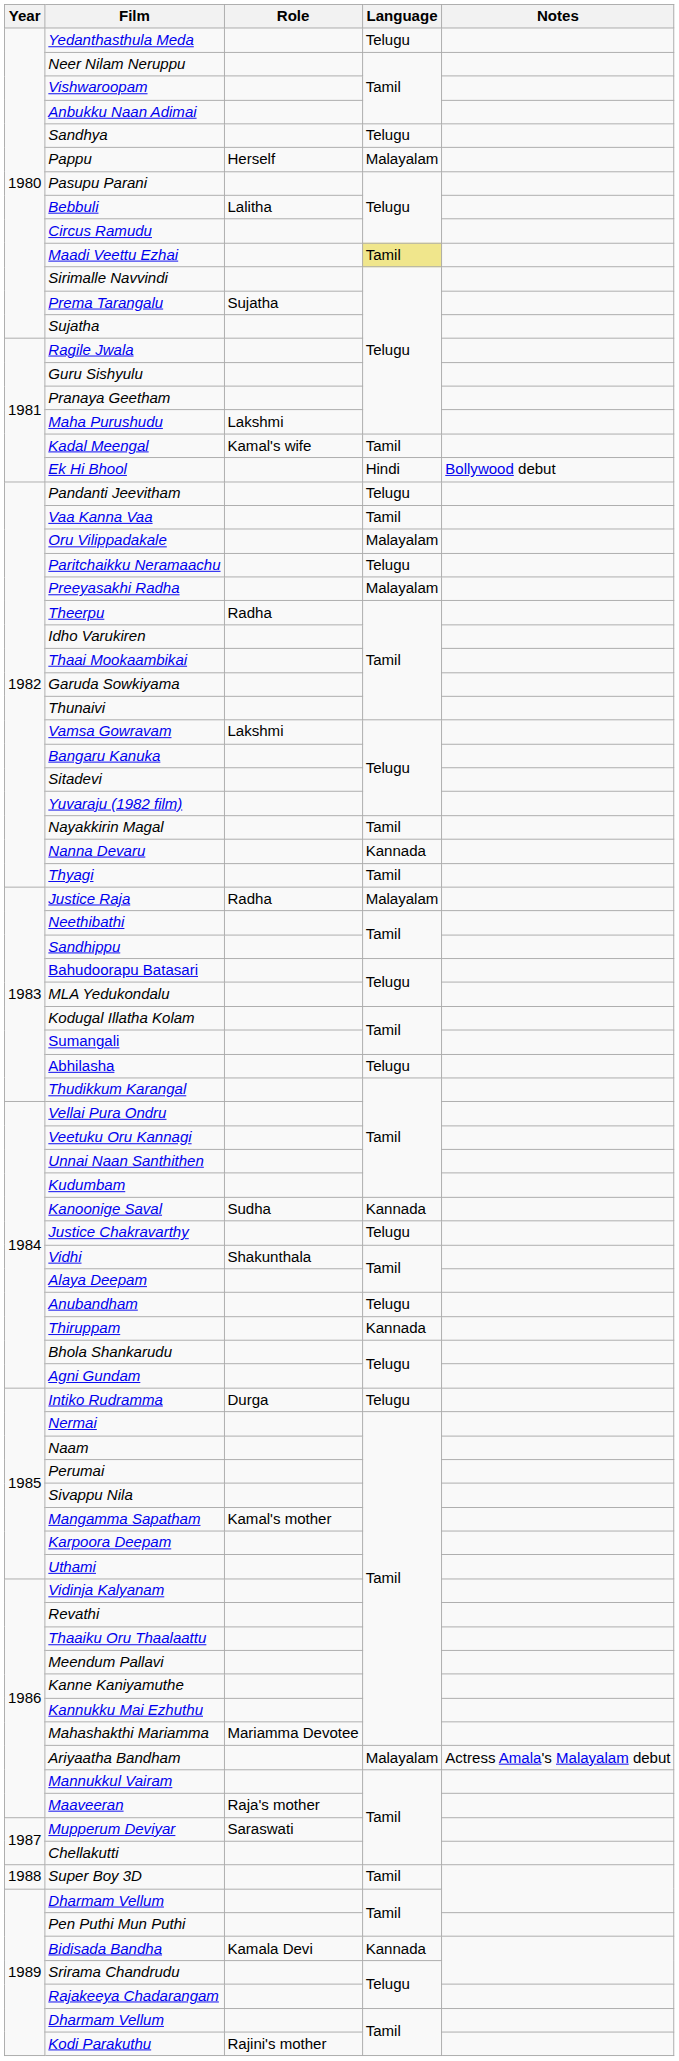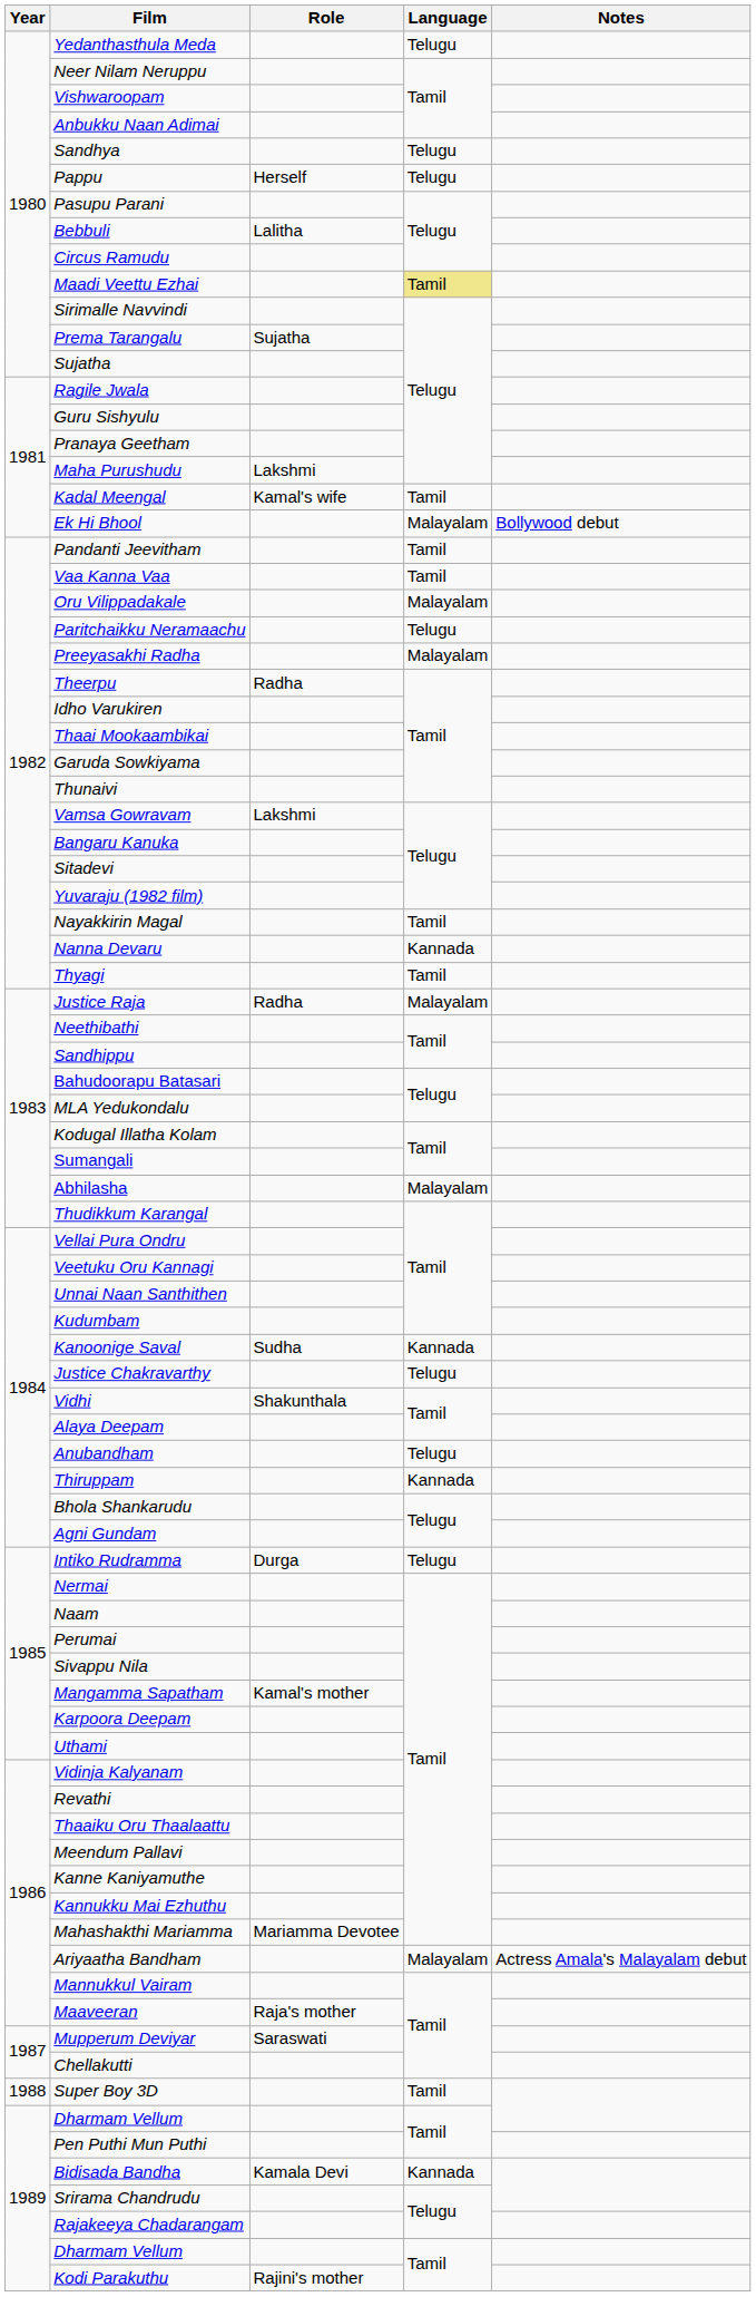 <table class="wikitable sortable">
 <tr>
 <th>Year</th>
 <th>Film</th>
 <th>Role</th>
 <th>Language</th>
 <th>Notes</th>
 </tr>
 <tr>
 <td rowspan="13">1980</td>
 <td><em><a href='#'>Yedanthasthula Meda</a></em></td>
 <td></td>
 <td>Telugu</td>
 <td></td>
 </tr>
 <tr>
 <td><em>Neer Nilam Neruppu</em></td>
 <td></td>
 <td rowspan="3">Tamil</td>
 </tr>
 <tr>
 <td><em><a href='#'>Vishwaroopam</a></em></td>
 <td></td>
 <td></td>
 </tr>
 <tr>
 <td><em><a href='#'>Anbukku Naan Adimai</a></em></td>
 <td></td>
 <td></td>
 </tr>
 <tr>
 <td><em>Sandhya</em></td>
 <td></td>
 <td>Telugu</td>
 <td></td>
 </tr>
 <tr>
 <td><em>Pappu</em></td>
 <td>Herself</td>
-<td>Malayalam</td>
+<td>Telugu</td>
 <td></td>
 </tr>
 <tr>
 <td><em>Pasupu Parani</em></td>
 <td></td>
 <td rowspan="3">Telugu</td>
 </tr>
 <tr>
 <td><em><a href='#'>Bebbuli</a></em></td>
 <td>Lalitha</td>
 <td></td>
 </tr>
 <tr>
 <td><em><a href='#'>Circus Ramudu</a></em></td>
 <td></td>
 <td></td>
 </tr>
 <tr>
 <td><em><a href='#'>Maadi Veettu Ezhai</a></em></td>
 <td></td>
 <td style="background: khaki;">Tamil</td>
 <td></td>
 </tr>
 <tr>
 <td><em>Sirimalle Navvindi</em></td>
 <td></td>
 <td rowspan="7">Telugu</td>
 </tr>
 <tr>
 <td><em><a href='#'>Prema Tarangalu</a></em></td>
 <td>Sujatha</td>
 <td></td>
 </tr>
 <tr>
 <td><em>Sujatha</em></td>
 <td></td>
 <td></td>
 </tr>
 <tr>
 <td rowspan="6">1981</td>
 <td><em><a href='#'>Ragile Jwala</a></em></td>
 <td></td>
 <td></td>
 </tr>
 <tr>
 <td><em>Guru Sishyulu</em></td>
 <td></td>
 <td></td>
 </tr>
 <tr>
 <td><em>Pranaya Geetham</em></td>
 <td></td>
 <td></td>
 </tr>
 <tr>
 <td><em><a href='#'>Maha Purushudu</a></em></td>
 <td>Lakshmi</td>
 <td></td>
 </tr>
 <tr>
 <td><em><a href='#'>Kadal Meengal</a></em></td>
 <td>Kamal's wife</td>
 <td>Tamil</td>
 <td></td>
 </tr>
 <tr>
 <td><em><a href='#'>Ek Hi Bhool</a></em></td>
 <td></td>
-<td>Hindi</td>
+<td>Malayalam</td>
 <td><a href='#'>Bollywood</a> debut</td>
 </tr>
 <tr>
 <td rowspan="17">1982</td>
 <td><em>Pandanti Jeevitham</em></td>
 <td></td>
-<td>Telugu</td>
+<td>Tamil</td>
 <td></td>
 </tr>
 <tr>
 <td><em><a href='#'>Vaa Kanna Vaa</a></em></td>
 <td></td>
 <td>Tamil</td>
 <td></td>
 </tr>
 <tr>
 <td><em><a href='#'>Oru Vilippadakale</a></em></td>
 <td></td>
 <td>Malayalam</td>
 <td></td>
 </tr>
 <tr>
 <td><em><a href='#'>Paritchaikku Neramaachu</a></em></td>
 <td></td>
 <td>Telugu</td>
 <td></td>
 </tr>
 <tr>
 <td><em><a href='#'>Preeyasakhi Radha</a></em></td>
 <td></td>
 <td>Malayalam</td>
 <td></td>
 </tr>
 <tr>
 <td><em><a href='#'>Theerpu</a></em></td>
 <td>Radha</td>
 <td rowspan="5">Tamil</td>
 </tr>
 <tr>
 <td><em>Idho Varukiren</em></td>
 <td></td>
 <td></td>
 </tr>
 <tr>
 <td><em><a href='#'>Thaai Mookaambikai</a></em></td>
 <td></td>
 <td></td>
 </tr>
 <tr>
 <td><em>Garuda Sowkiyama</em></td>
 <td></td>
 <td></td>
 </tr>
 <tr>
 <td><em>Thunaivi</em></td>
 <td></td>
 <td></td>
 </tr>
 <tr>
 <td><em><a href='#'>Vamsa Gowravam</a></em></td>
 <td>Lakshmi</td>
 <td rowspan="4">Telugu</td>
 </tr>
 <tr>
 <td><em><a href='#'>Bangaru Kanuka</a></em></td>
 <td></td>
 <td></td>
 </tr>
 <tr>
 <td><em>Sitadevi</em></td>
 <td></td>
 <td></td>
 </tr>
 <tr>
 <td><em><a href='#'>Yuvaraju (1982 film)</a></em></td>
 <td></td>
 <td></td>
 </tr>
 <tr>
 <td><em>Nayakkirin Magal</em></td>
 <td></td>
 <td>Tamil</td>
 <td></td>
 </tr>
 <tr>
 <td><em><a href='#'>Nanna Devaru</a></em></td>
 <td></td>
 <td>Kannada</td>
 <td></td>
 </tr>
 <tr>
 <td><em><a href='#'>Thyagi</a></em></td>
 <td></td>
 <td>Tamil</td>
 <td></td>
 </tr>
 <tr>
 <td rowspan="9">1983</td>
 <td><em><a href='#'>Justice Raja</a></em></td>
 <td>Radha</td>
 <td>Malayalam</td>
 <td></td>
 </tr>
 <tr>
 <td><em><a href='#'>Neethibathi</a></em></td>
 <td></td>
 <td rowspan="2">Tamil</td>
 </tr>
 <tr>
 <td><em><a href='#'>Sandhippu</a></em></td>
 <td></td>
 <td></td>
 </tr>
 <tr>
 <td><a href='#'>Bahudoorapu Batasari</a></td>
 <td></td>
 <td rowspan="2">Telugu</td>
 </tr>
 <tr>
 <td><em>MLA Yedukondalu</em></td>
 <td></td>
 <td></td>
 </tr>
 <tr>
 <td><em>Kodugal Illatha Kolam</em></td>
 <td></td>
 <td rowspan="2">Tamil</td>
 </tr>
 <tr>
 <td><a href='#'>Sumangali</a></td>
 <td></td>
 <td></td>
 </tr>
 <tr>
 <td><a href='#'>Abhilasha</a></td>
 <td></td>
-<td>Telugu</td>
+<td>Malayalam</td>
 <td></td>
 </tr>
 <tr>
 <td><em><a href='#'>Thudikkum Karangal</a></em></td>
 <td></td>
 <td rowspan="5">Tamil</td>
 </tr>
 <tr>
 <td rowspan="12">1984</td>
 <td><em><a href='#'>Vellai Pura Ondru</a></em></td>
 <td></td>
 <td></td>
 </tr>
 <tr>
 <td><em><a href='#'>Veetuku Oru Kannagi</a></em></td>
 <td></td>
 <td></td>
 </tr>
 <tr>
 <td><em><a href='#'>Unnai Naan Santhithen</a></em></td>
 <td></td>
 <td></td>
 </tr>
 <tr>
 <td><em><a href='#'>Kudumbam</a></em></td>
 <td></td>
 <td></td>
 </tr>
 <tr>
 <td><em><a href='#'>Kanoonige Saval</a></em></td>
 <td>Sudha</td>
 <td>Kannada</td>
 <td></td>
 </tr>
 <tr>
 <td><em><a href='#'>Justice Chakravarthy</a></em></td>
 <td></td>
 <td>Telugu</td>
 <td></td>
 </tr>
 <tr>
 <td><em><a href='#'>Vidhi</a></em></td>
 <td>Shakunthala</td>
 <td rowspan="2">Tamil</td>
 <td></td>
 </tr>
 <tr>
 <td><em><a href='#'>Alaya Deepam</a></em></td>
 <td></td>
 <td></td>
 </tr>
 <tr>
 <td><em><a href='#'>Anubandham</a></em></td>
 <td></td>
 <td>Telugu</td>
 <td></td>
 </tr>
 <tr>
 <td><em><a href='#'>Thiruppam</a></em></td>
 <td></td>
 <td>Kannada</td>
 <td></td>
 </tr>
 <tr>
 <td><em>Bhola Shankarudu</em></td>
 <td></td>
 <td rowspan="2">Telugu</td>
 <td></td>
 </tr>
 <tr>
 <td><em><a href='#'>Agni Gundam</a></em></td>
 <td></td>
 <td></td>
 </tr>
 <tr>
 <td rowspan="8">1985</td>
 <td><em><a href='#'>Intiko Rudramma</a></em></td>
 <td>Durga</td>
 <td>Telugu</td>
 <td></td>
 </tr>
 <tr>
 <td><em><a href='#'>Nermai</a></em></td>
 <td></td>
 <td rowspan="14">Tamil</td>
 <td></td>
 </tr>
 <tr>
 <td><em>Naam</em></td>
 <td></td>
 <td></td>
 </tr>
 <tr>
 <td><em>Perumai</em></td>
 <td></td>
 <td></td>
 </tr>
 <tr>
 <td><em>Sivappu Nila</em></td>
 <td></td>
 <td></td>
 </tr>
 <tr>
 <td><em><a href='#'>Mangamma Sapatham</a></em></td>
 <td>Kamal's mother</td>
 <td></td>
 </tr>
 <tr>
 <td><em><a href='#'>Karpoora Deepam</a></em></td>
 <td></td>
 <td></td>
 </tr>
 <tr>
 <td><em><a href='#'>Uthami</a></em></td>
 <td></td>
 <td></td>
 </tr>
 <tr>
 <td rowspan="10">1986</td>
 <td><em><a href='#'>Vidinja Kalyanam</a></em></td>
 <td></td>
 <td></td>
 </tr>
 <tr>
 <td><em>Revathi</em></td>
 <td></td>
 <td></td>
 </tr>
 <tr>
 <td><em><a href='#'>Thaaiku Oru Thaalaattu</a></em></td>
 <td></td>
 <td></td>
 </tr>
 <tr>
 <td><em>Meendum Pallavi</em></td>
 <td></td>
 <td></td>
 </tr>
 <tr>
 <td><em>Kanne Kaniyamuthe</em></td>
 <td></td>
 <td></td>
 </tr>
 <tr>
 <td><em><a href='#'>Kannukku Mai Ezhuthu</a></em></td>
 <td></td>
 <td></td>
 </tr>
 <tr>
 <td><em>Mahashakthi Mariamma</em></td>
 <td>Mariamma Devotee</td>
 <td></td>
 </tr>
 <tr>
 <td><em>Ariyaatha Bandham</em></td>
 <td></td>
 <td>Malayalam</td>
 <td>Actress <a href='#'>Amala</a>'s <a href='#'>Malayalam</a> debut</td>
 </tr>
 <tr>
 <td><em><a href='#'>Mannukkul Vairam</a></em></td>
 <td></td>
 <td rowspan="4">Tamil</td>
 </tr>
 <tr>
 <td><em><a href='#'>Maaveeran</a></em></td>
 <td>Raja's mother</td>
 <td></td>
 </tr>
 <tr>
 <td rowspan="2">1987</td>
 <td><em><a href='#'>Mupperum Deviyar</a></em></td>
 <td>Saraswati</td>
 <td></td>
 </tr>
 <tr>
 <td><em>Chellakutti</em></td>
 <td></td>
 <td></td>
 </tr>
 <tr>
 <td>1988</td>
 <td><em>Super Boy 3D</em></td>
 <td></td>
 <td>Tamil</td>
 </tr>
 <tr>
 <td rowspan="7">1989</td>
 <td><em><a href='#'>Dharmam Vellum</a></em></td>
 <td></td>
 <td rowspan=2>Tamil</td>
 </tr>
 <tr>
 <td><em>Pen Puthi Mun Puthi</em></td>
 <td></td>
 <td></td>
 </tr>
 <tr>
 <td><em><a href='#'>Bidisada Bandha</a></em></td>
 <td>Kamala Devi</td>
 <td>Kannada</td>
 </tr>
 <tr>
 <td><em>Srirama Chandrudu</em></td>
 <td></td>
 <td rowspan="2">Telugu</td>
 </tr>
 <tr>
 <td><em><a href='#'>Rajakeeya Chadarangam</a></em></td>
 <td></td>
 <td></td>
 </tr>
 <tr>
 <td><em><a href='#'>Dharmam Vellum</a></em></td>
 <td></td>
 <td rowspan="2">Tamil</td>
 </tr>
 <tr>
 <td><em><a href='#'>Kodi Parakuthu</a></em></td>
 <td>Rajini's mother</td>
 <td></td>
 </tr>
 </table>
